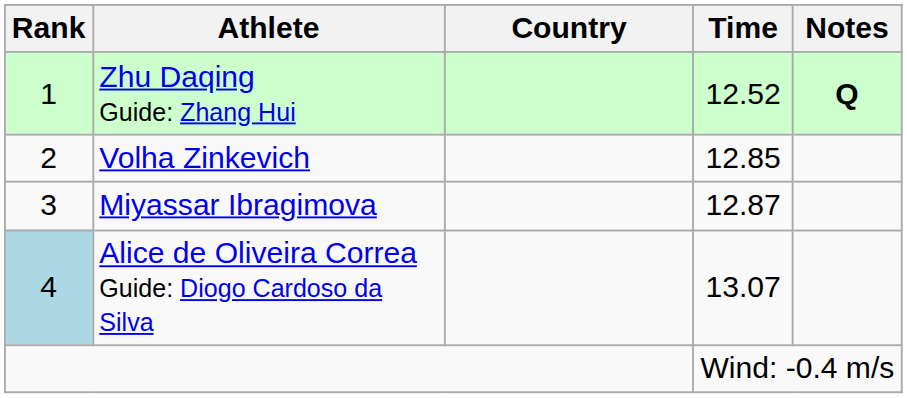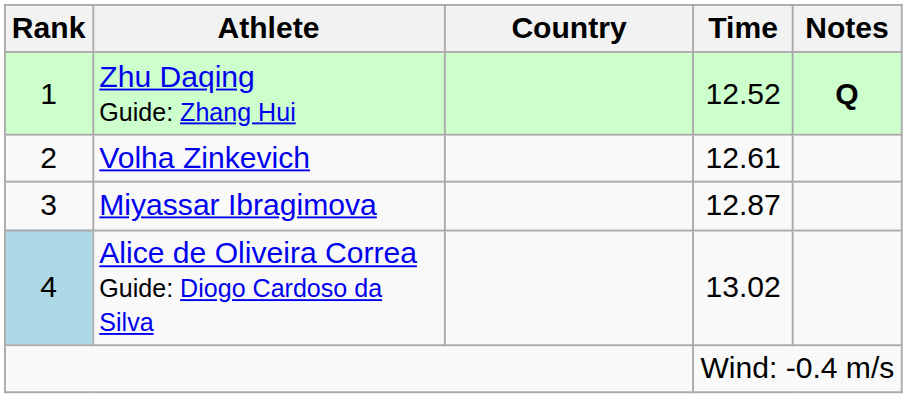 <table class="wikitable sortable" style="text-align:center">
 <tr>
 <th>Rank</th>
 <th style="width:180px">Athlete</th>
 <th style="width:125px">Country</th>
 <th>Time</th>
 <th>Notes</th>
 </tr>
 <tr style="background:#cfc;">
 <td>1</td>
 <td style="text-align:left;"><a href='#'>Zhu Daqing</a><br><small>Guide: <a href='#'>Zhang Hui</a></small></td>
 <td style="text-align:left;"></td>
 <td>12.52</td>
 <td><strong>Q</strong></td>
 </tr>
 <tr>
 <td>2</td>
 <td style="text-align:left;"><a href='#'>Volha Zinkevich</a></td>
 <td style="text-align:left;"></td>
-<td>12.85</td>
+<td>12.61</td>
 <td></td>
 </tr>
 <tr>
 <td>3</td>
 <td style="text-align:left;"><a href='#'>Miyassar Ibragimova</a></td>
 <td style="text-align:left;"></td>
 <td>12.87</td>
 <td></td>
 </tr>
 <tr>
 <td style="background: lightblue;">4</td>
 <td style="text-align:left;"><a href='#'>Alice de Oliveira Correa</a><br><small>Guide: <a href='#'>Diogo Cardoso da Silva</a></small></td>
 <td style="text-align:left;"></td>
-<td>13.07</td>
+<td>13.02</td>
 <td></td>
 </tr>
 <tr class="sortbottom">
 <td colspan="3"></td>
 <td colspan="2">Wind: -0.4 m/s</td>
 </tr>
 </table>
